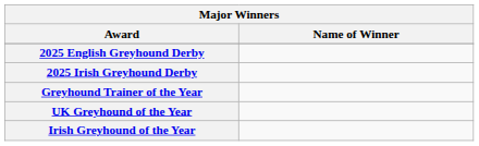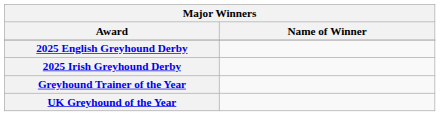 <table class="wikitable">
 <tr>
 <th colspan="2">Major Winners</th>
 </tr>
 <tr>
 <th width=300>Award</th>
 <th width=300>Name of Winner</th>
 </tr>
 <tr>
 </tr>
 <tr style="text-align:center">
 <th><a href='#'>2025 English Greyhound Derby</a></th>
 <td></td>
 </tr>
 <tr style="text-align:center">
 <th><a href='#'>2025 Irish Greyhound Derby</a></th>
 <td></td>
 </tr>
 <tr style="text-align:center">
 <th><a href='#'>Greyhound Trainer of the Year</a></th>
 <td></td>
 </tr>
 <tr style="text-align:center">
 <th><a href='#'>UK Greyhound of the Year</a></th>
 <td></td>
 </tr>
-<tr style="text-align:center">
-<th><a href='#'>Irish Greyhound of the Year</a></th>
-<td></td>
-</tr>
 </table>
